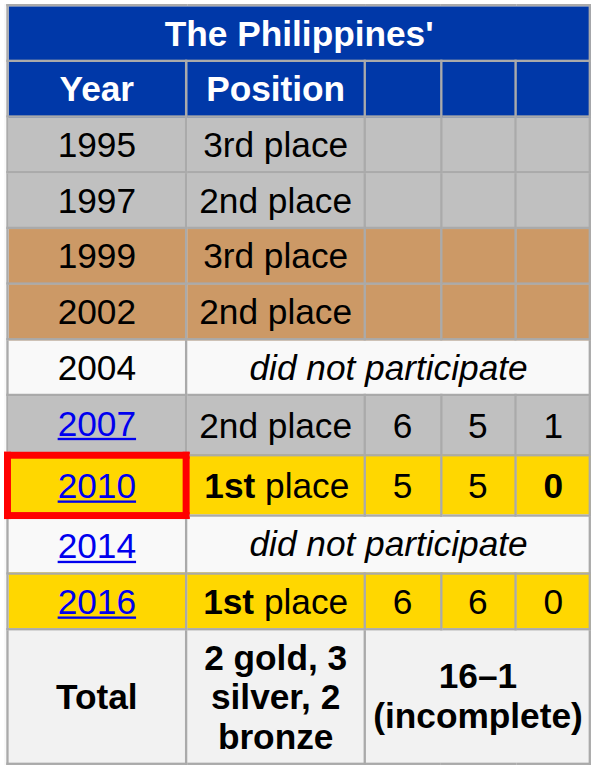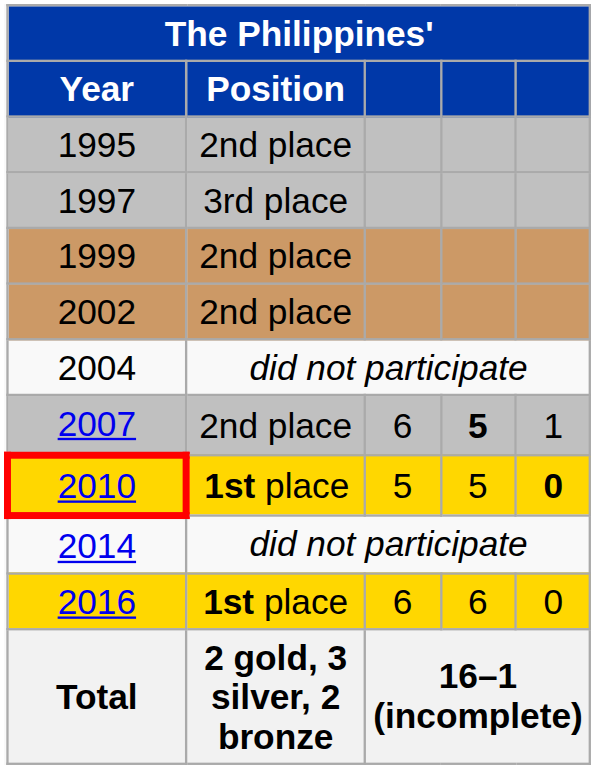 <table class="wikitable collapsible autocollapse" style="text-align: center; font-size:95%;">
 <tr>
 <th colspan="10" style="background:#0038A8; color: #FFFFFF;">The Philippines' </th>
 </tr>
 <tr>
 <th style="background:#0038A8; color: #FFFFFF;"width="70">Year</th>
 <th style="background:#0038A8; color: #FFFFFF;"width="70">Position</th>
 <th style="background:#0038A8; color: #FFFFFF;"width="20"></th>
 <th style="background:#0038A8; color: #FFFFFF;"width="20"></th>
 <th style="background:#0038A8; color: #FFFFFF;"width="20"></th>
 </tr>
 <tr bgcolor=silver>
 <td> 1995</td>
-<td>3rd place</td>
+<td>2nd place</td>
 <td></td>
 <td></td>
 <td></td>
 </tr>
 <tr bgcolor=silver>
 <td> 1997</td>
-<td>2nd place</td>
+<td>3rd place</td>
 <td></td>
 <td></td>
 <td></td>
 </tr>
 <tr bgcolor=CC9966>
 <td> 1999</td>
-<td>3rd place</td>
+<td>2nd place</td>
 <td></td>
 <td></td>
 <td></td>
 </tr>
 <tr bgcolor=CC9966>
 <td> 2002</td>
 <td>2nd place</td>
 <td></td>
 <td></td>
 <td></td>
 </tr>
 <tr>
 <td> 2004</td>
 <td colspan=4><em>did not participate</em></td>
 </tr>
 <tr bgcolor=silver>
 <td> <a href='#'>2007</a></td>
 <td>2nd place</td>
 <td>6</td>
-<td>5</td>
+<td><strong>5</strong></td>
 <td>1</td>
 </tr>
 <tr bgcolor=gold>
 <td style="border: 3px solid red"> <a href='#'>2010</a></td>
 <td><strong>1st</strong> place</td>
 <td>5</td>
 <td>5</td>
 <td><strong>0</strong></td>
 </tr>
 <tr>
 <td> <a href='#'>2014</a></td>
 <td colspan=4><em>did not participate</em></td>
 </tr>
 <tr bgcolor=gold>
 <td> <a href='#'>2016</a></td>
 <td><strong>1st</strong> place</td>
 <td>6</td>
 <td>6</td>
 <td>0</td>
 </tr>
 <tr>
 <th>Total</th>
 <th>2 gold, 3 silver, 2 bronze</th>
 <th colspan=3>16–1 (incomplete)</th>
 </tr>
 </table>
